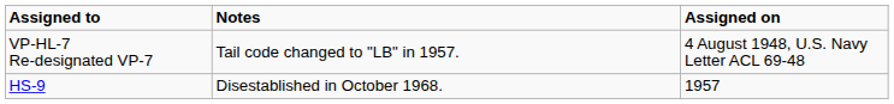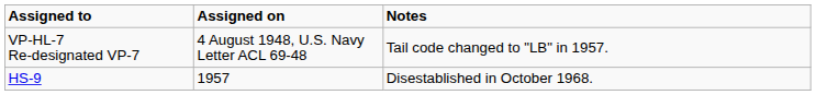 <table class="wikitable" style="width: 70%;">
 <tr>
 <td style="width: 200px;"><strong>Assigned to</strong></td>
+<td style="width: 200px;"><strong>Assigned on</strong></td>
 <td><strong>Notes</strong></td>
-<td style="width: 200px;"><strong>Assigned on</strong></td>
 </tr>
 <tr>
 <td>VP-HL-7<br>Re-designated VP-7</td>
+<td>4 August 1948, U.S. Navy Letter ACL 69-48</td>
 <td>Tail code changed to "LB" in 1957.</td>
-<td>4 August 1948, U.S. Navy Letter ACL 69-48</td>
 </tr>
 <tr>
 <td><a href='#'>HS-9</a></td>
+<td>1957</td>
 <td>Disestablished in October 1968.</td>
-<td>1957</td>
 </tr>
 </table>
